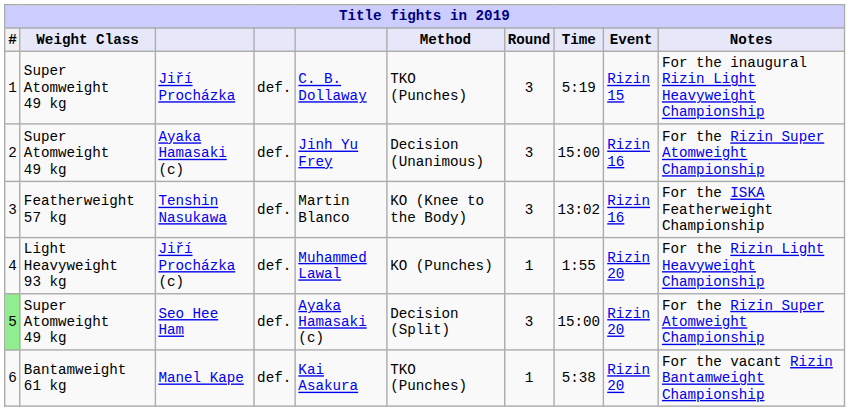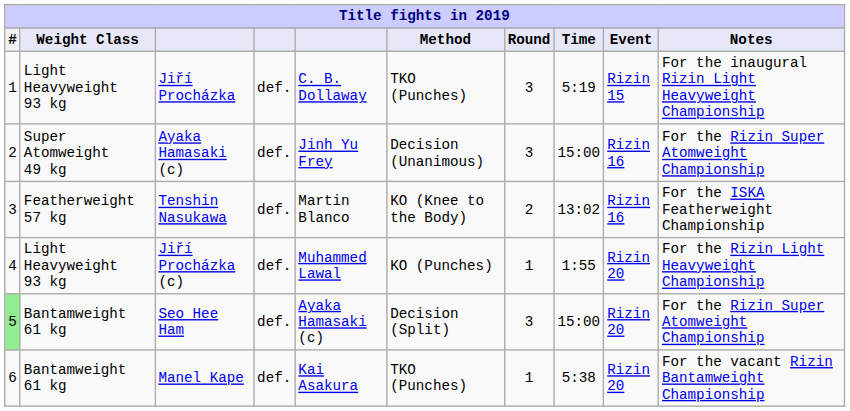 <table class="wikitable" style="font-size: 80%;">
 <tr>
 <th colspan="10" style="background-color: #ccf; color: #000080; text-align: center;"><strong>Title fights in 2019</strong></th>
 </tr>
 <tr>
 <th scope="col">#</th>
 <th colspan="1" style="background-color: #E6E8FA; color: #000000; text-align: center;">Weight Class</th>
 <th colspan="1" style="background-color: #E6E8FA; color: #000000; text-align: center;"></th>
 <th colspan="1" style="background-color: #E6E8FA; color: #000000; text-align: center;"></th>
 <th colspan="1" style="background-color: #E6E8FA; color: #000000; text-align: center;"></th>
 <th colspan="1" style="background-color: #E6E8FA; color: #000000; text-align: center;">Method</th>
 <th colspan="1" style="background-color: #E6E8FA; color: #000000; text-align: center;">Round</th>
 <th colspan="1" style="background-color: #E6E8FA; color: #000000; text-align: center;">Time</th>
 <th colspan="1" style="background-color: #E6E8FA; color: #000000; text-align: center;">Event</th>
 <th colspan="1" style="background-color: #E6E8FA; color: #000000; text-align: center;">Notes</th>
 </tr>
 <tr>
 <td>1</td>
-<td>Super Atomweight 49 kg</td>
+<td>Light Heavyweight 93 kg</td>
 <td> <a href='#'>Jiří Procházka</a></td>
 <td align=center>def.</td>
 <td> <a href='#'>C. B. Dollaway</a></td>
 <td>TKO (Punches)</td>
 <td align=center>3</td>
 <td align=center>5:19</td>
 <td><a href='#'>Rizin 15</a></td>
 <td>For the inaugural <a href='#'>Rizin Light Heavyweight Championship</a></td>
 </tr>
 <tr>
 <td>2</td>
 <td>Super Atomweight 49 kg</td>
 <td> <a href='#'>Ayaka Hamasaki</a> (c)</td>
 <td align=center>def.</td>
 <td> <a href='#'>Jinh Yu Frey</a></td>
 <td>Decision (Unanimous)</td>
 <td align=center>3</td>
 <td align=center>15:00</td>
 <td><a href='#'>Rizin 16</a></td>
 <td>For the <a href='#'>Rizin Super Atomweight Championship</a></td>
 </tr>
 <tr>
 <td>3</td>
 <td>Featherweight 57 kg</td>
 <td> <a href='#'>Tenshin Nasukawa</a></td>
 <td align=center>def.</td>
 <td> Martin Blanco</td>
 <td>KO (Knee to the Body)</td>
-<td align=center>3</td>
+<td align=center>2</td>
 <td align=center>13:02</td>
 <td><a href='#'>Rizin 16</a></td>
 <td>For the <a href='#'>ISKA</a> Featherweight Championship</td>
 </tr>
 <tr>
 <td>4</td>
 <td>Light Heavyweight 93 kg</td>
 <td> <a href='#'>Jiří Procházka</a> (c)</td>
 <td align=center>def.</td>
 <td> <a href='#'>Muhammed Lawal</a></td>
 <td>KO (Punches)</td>
 <td align=center>1</td>
 <td align=center>1:55</td>
 <td><a href='#'>Rizin 20</a></td>
 <td>For the <a href='#'>Rizin Light Heavyweight Championship</a></td>
 </tr>
 <tr>
 <td style="background: lightgreen;">5</td>
-<td>Super Atomweight 49 kg</td>
+<td>Bantamweight 61 kg</td>
 <td> <a href='#'>Seo Hee Ham</a></td>
 <td align=center>def.</td>
 <td> <a href='#'>Ayaka Hamasaki</a> (c)</td>
 <td>Decision (Split)</td>
 <td align=center>3</td>
 <td align=center>15:00</td>
 <td><a href='#'>Rizin 20</a></td>
 <td>For the <a href='#'>Rizin Super Atomweight Championship</a></td>
 </tr>
 <tr>
 <td>6</td>
 <td>Bantamweight 61 kg</td>
 <td> <a href='#'>Manel Kape</a></td>
 <td align=center>def.</td>
 <td> <a href='#'>Kai Asakura</a></td>
 <td>TKO (Punches)</td>
 <td align=center>1</td>
 <td align=center>5:38</td>
 <td><a href='#'>Rizin 20</a></td>
 <td>For the vacant <a href='#'>Rizin Bantamweight Championship</a></td>
 </tr>
 </table>
